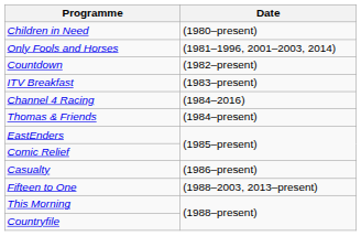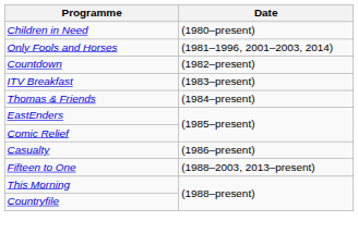 <table class="wikitable">
 <tr>
 <th width=250>Programme</th>
 <th width=250>Date</th>
 </tr>
 <tr>
 <td><em><a href='#'>Children in Need</a></em></td>
 <td>(1980–present)</td>
 </tr>
 <tr>
 <td><em><a href='#'>Only Fools and Horses</a></em></td>
 <td>(1981–1996, 2001–2003, 2014)</td>
 </tr>
 <tr>
 <td><em><a href='#'>Countdown</a></em></td>
 <td>(1982–present)</td>
 </tr>
 <tr>
 <td><em><a href='#'>ITV Breakfast</a></em></td>
 <td>(1983–present)</td>
-</tr>
-<tr>
-<td><em><a href='#'>Channel 4 Racing</a></em></td>
-<td>(1984–2016)</td>
 </tr>
 <tr>
 <td><em><a href='#'>Thomas & Friends</a></em></td>
 <td>(1984–present)</td>
 </tr>
 <tr>
 <td><em><a href='#'>EastEnders</a></em></td>
 <td rowspan="2">(1985–present)</td>
 </tr>
 <tr>
 <td><em><a href='#'>Comic Relief</a></em></td>
 </tr>
 <tr>
 <td><em><a href='#'>Casualty</a></em></td>
 <td>(1986–present)</td>
 </tr>
 <tr>
 <td><em><a href='#'>Fifteen to One</a></em></td>
 <td>(1988–2003, 2013–present)</td>
 </tr>
 <tr>
 <td><em><a href='#'>This Morning</a></em></td>
 <td rowspan="2">(1988–present)</td>
 </tr>
 <tr>
 <td><em><a href='#'>Countryfile</a></em></td>
 </tr>
 </table>
